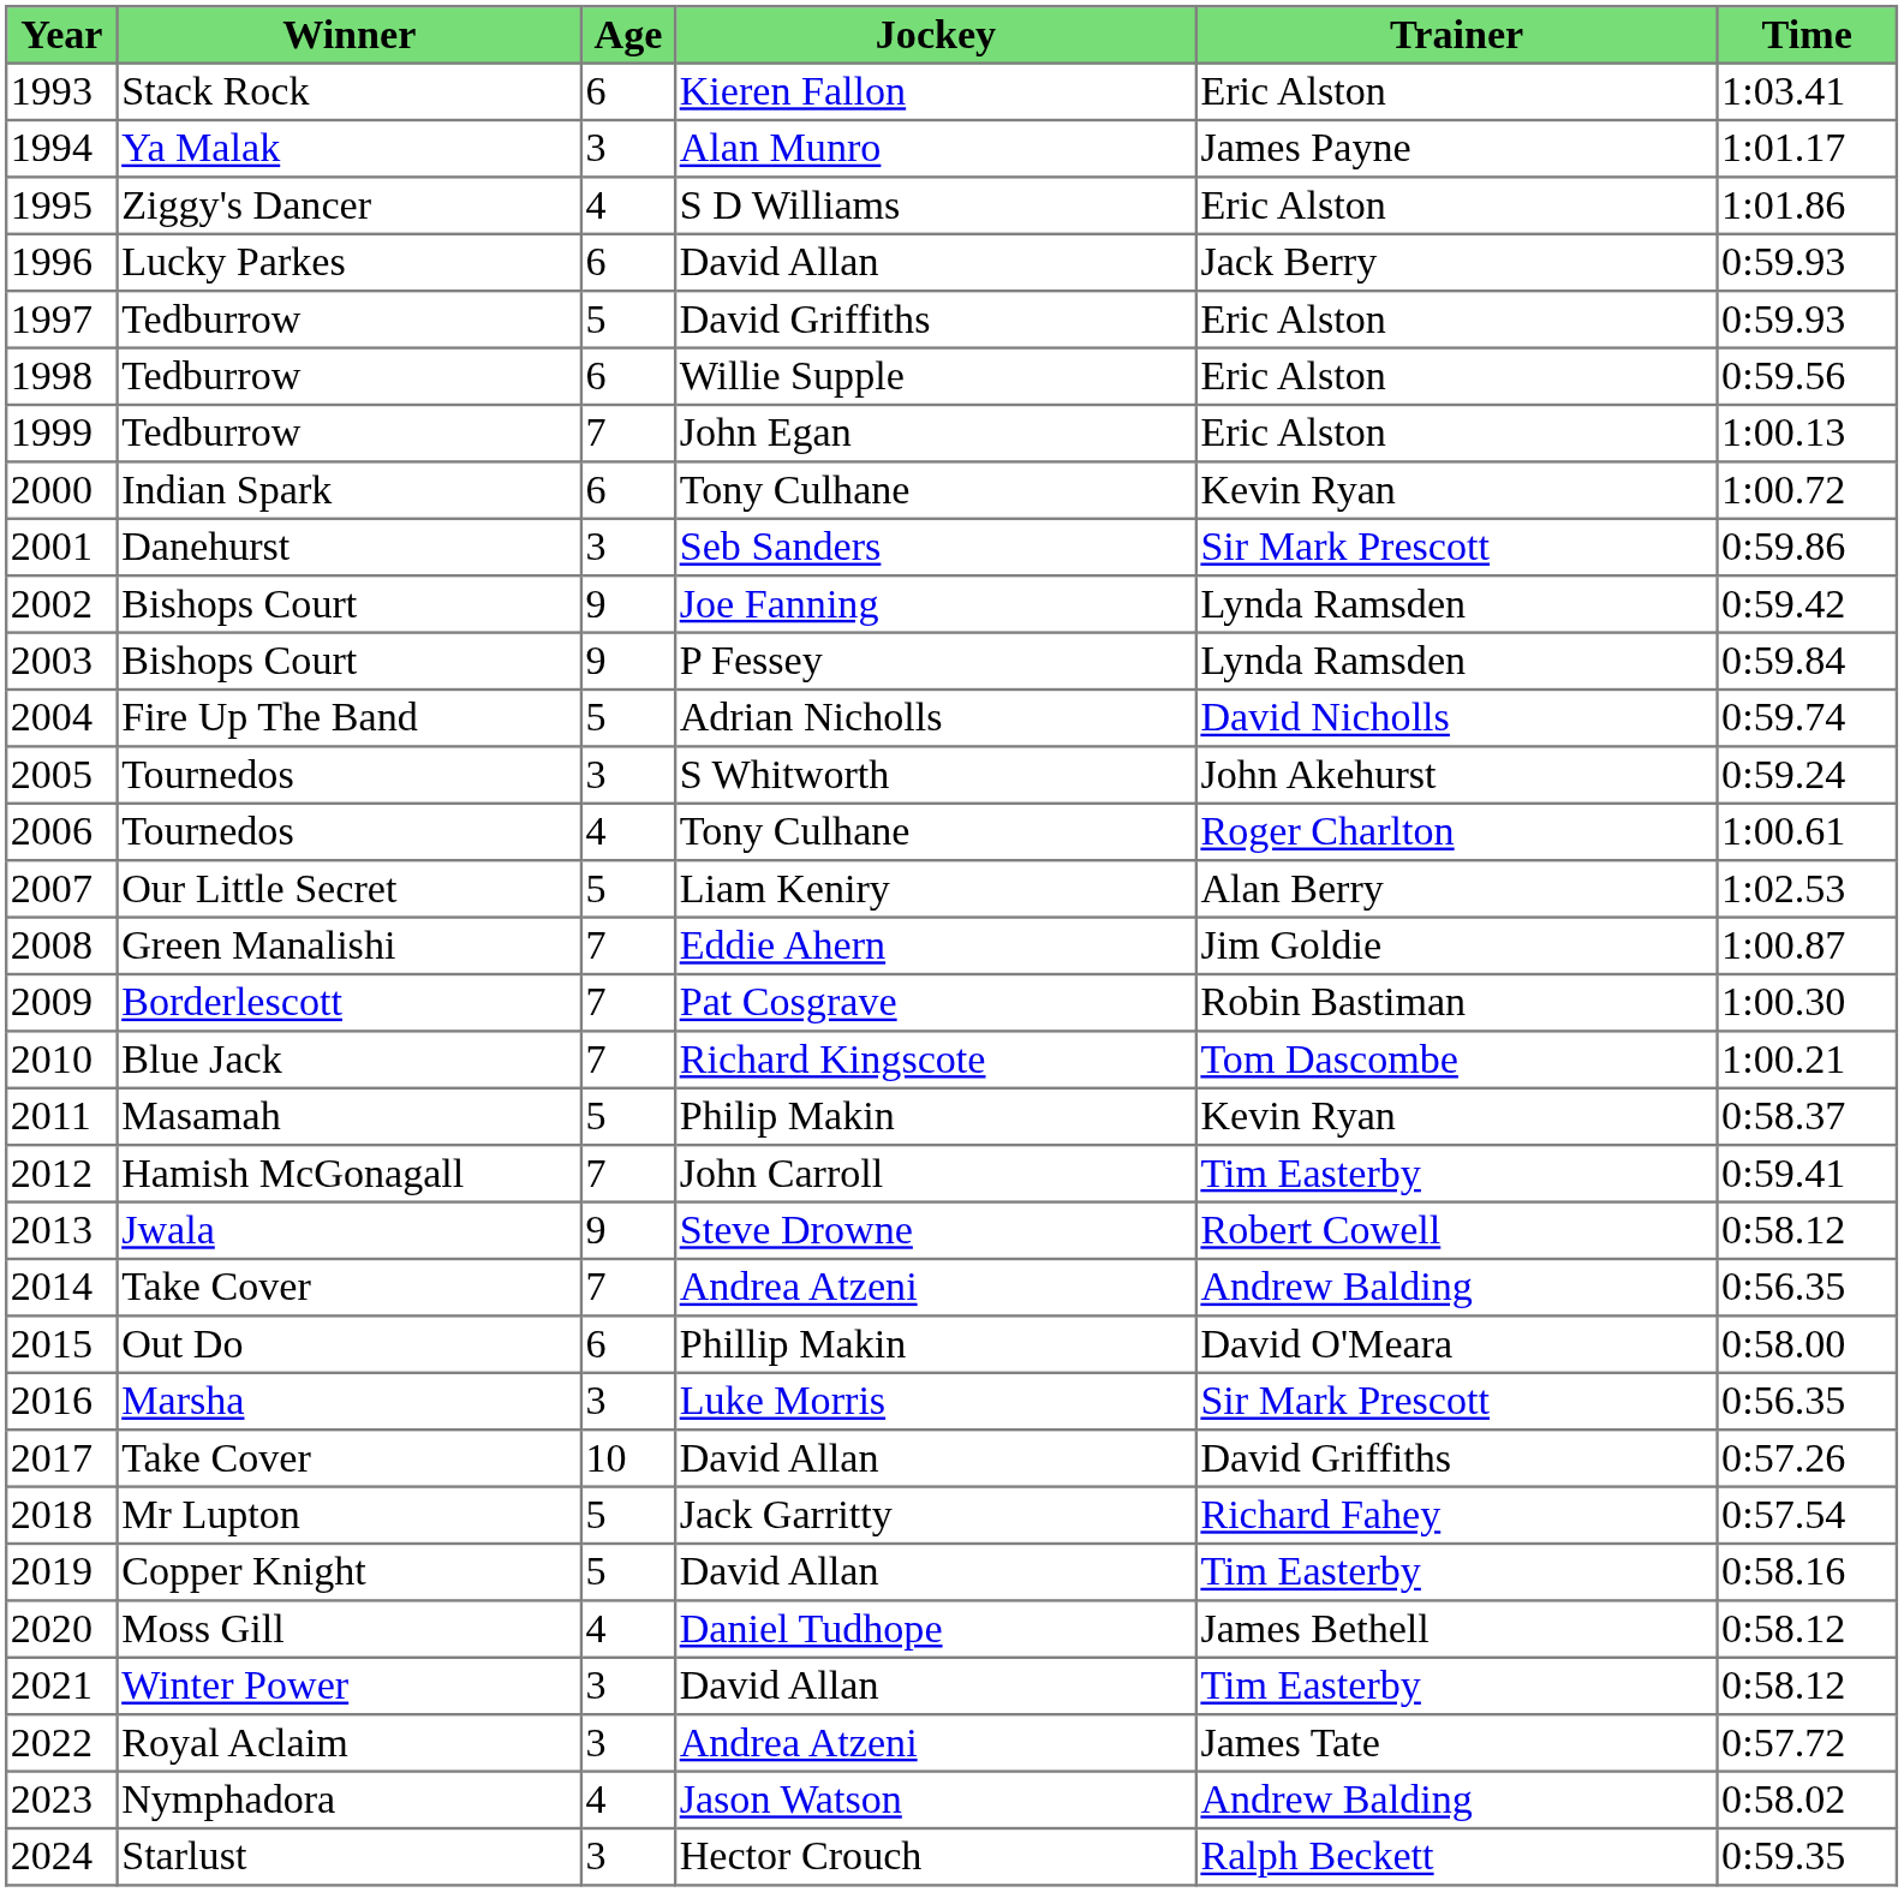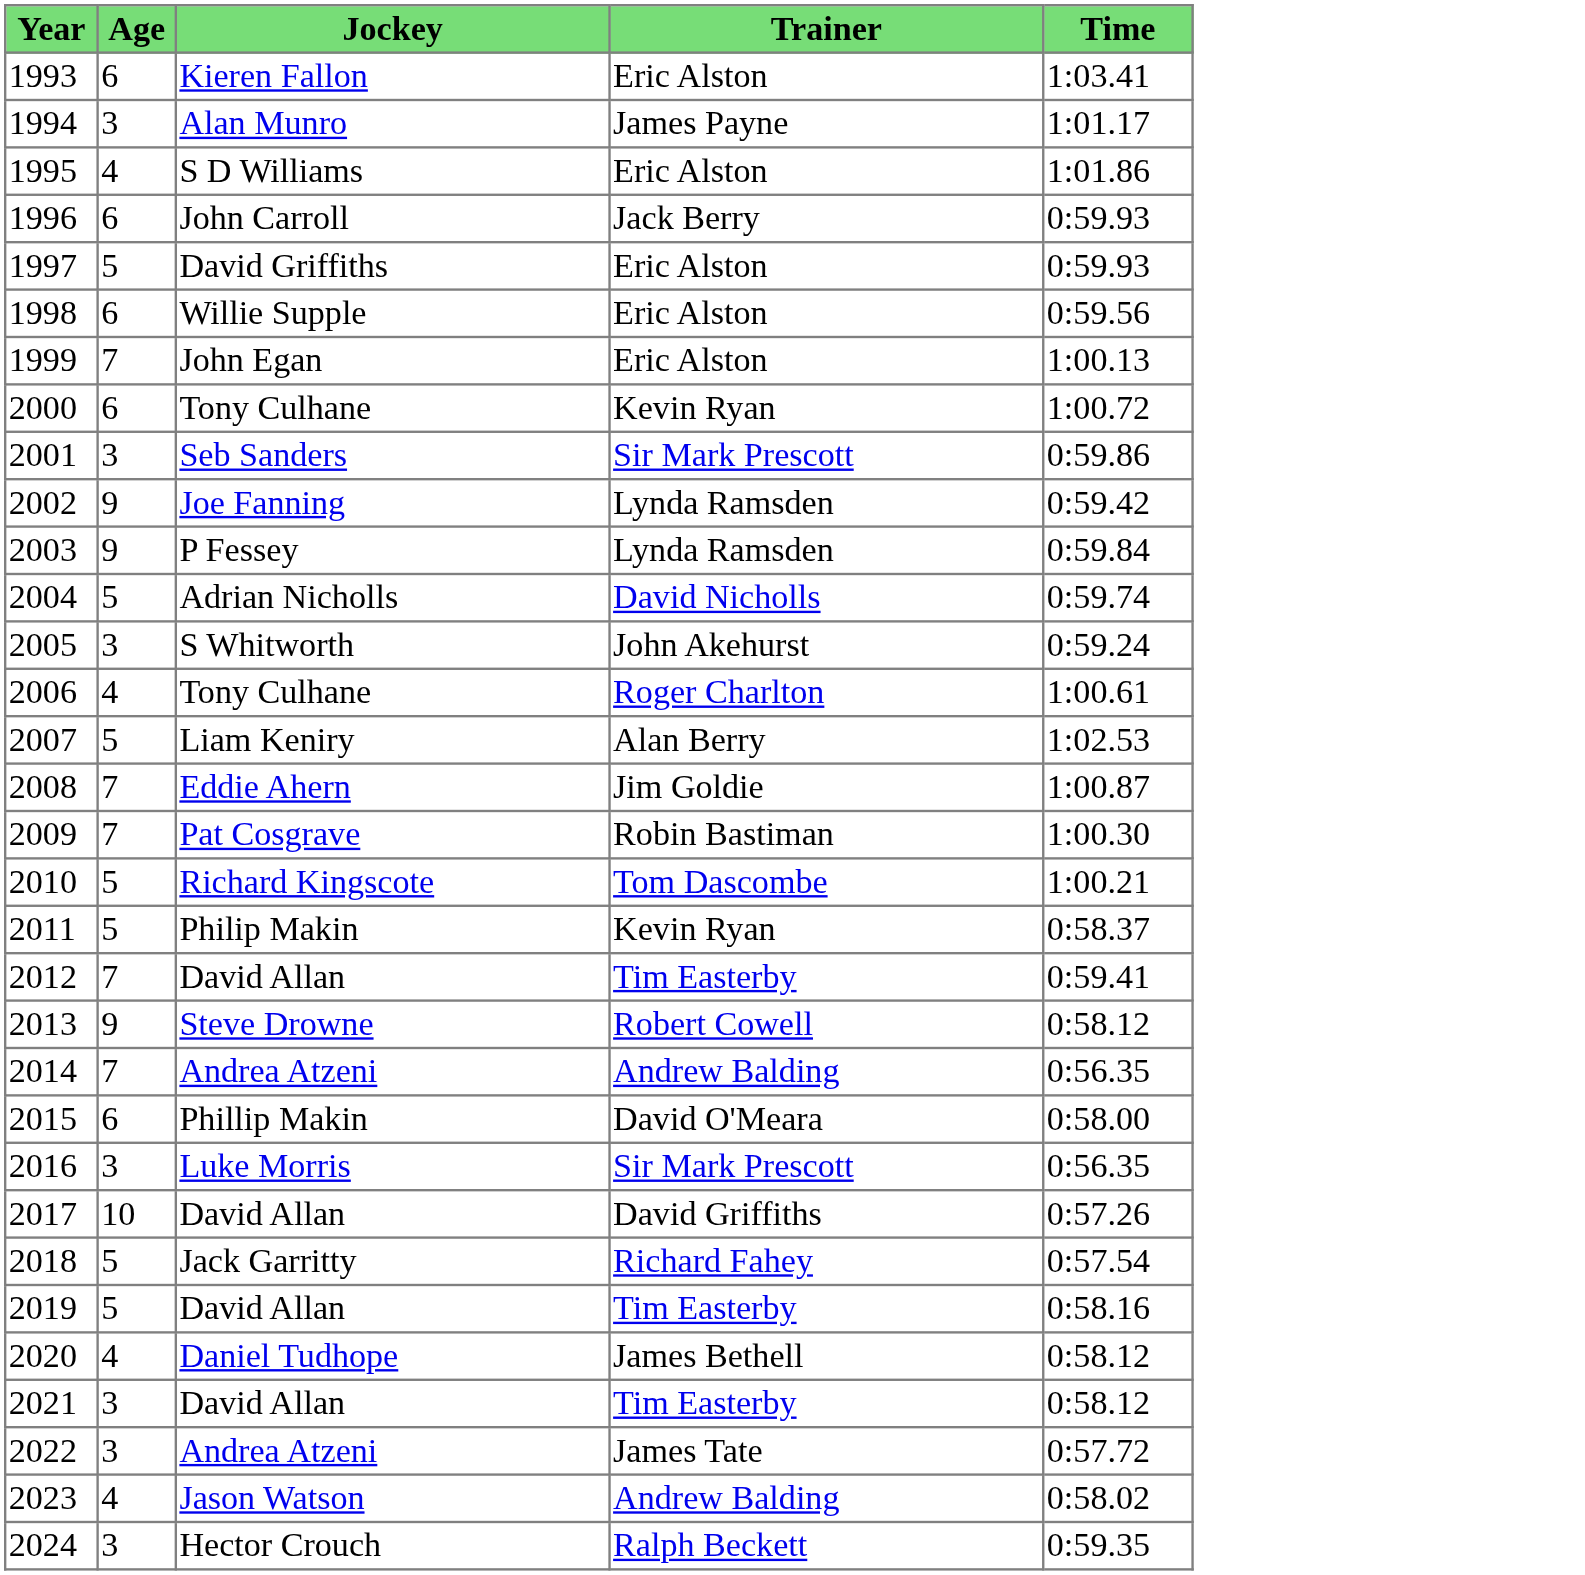 <table class = "sortable" | border="1" style="border-collapse: collapse; font-size:90%">
 <tr bgcolor="#77dd77" align="center">
 <th style="width:36px"><strong>Year</strong></th>
-<th style="width:160px"><strong>Winner</strong></th>
 <th style="width:30px"><strong>Age</strong></th>
 <th style="width:180px"><strong>Jockey</strong></th>
 <th style="width:180px"><strong>Trainer</strong></th>
 <th style="width:60px"><strong>Time</strong></th>
 </tr>
 <tr>
 <td>1993</td>
-<td>Stack Rock</td>
 <td>6</td>
 <td><a href='#'>Kieren Fallon</a></td>
 <td>Eric Alston</td>
 <td>1:03.41</td>
 </tr>
 <tr>
 <td>1994</td>
-<td><a href='#'>Ya Malak</a></td>
 <td>3</td>
 <td><a href='#'>Alan Munro</a></td>
 <td>James Payne</td>
 <td>1:01.17</td>
 </tr>
 <tr>
 <td>1995</td>
-<td>Ziggy's Dancer</td>
 <td>4</td>
 <td>S D Williams</td>
 <td>Eric Alston</td>
 <td>1:01.86</td>
 </tr>
 <tr>
 <td>1996</td>
-<td>Lucky Parkes</td>
 <td>6</td>
-<td>David Allan</td>
+<td>John Carroll</td>
 <td>Jack Berry</td>
 <td>0:59.93</td>
 </tr>
 <tr>
 <td>1997</td>
-<td>Tedburrow</td>
 <td>5</td>
 <td>David Griffiths</td>
 <td>Eric Alston</td>
 <td>0:59.93</td>
 </tr>
 <tr>
 <td>1998</td>
-<td>Tedburrow</td>
 <td>6</td>
 <td>Willie Supple</td>
 <td>Eric Alston</td>
 <td>0:59.56</td>
 </tr>
 <tr>
 <td>1999</td>
-<td>Tedburrow</td>
 <td>7</td>
 <td>John Egan</td>
 <td>Eric Alston</td>
 <td>1:00.13</td>
 </tr>
 <tr>
 <td>2000</td>
-<td>Indian Spark</td>
 <td>6</td>
 <td>Tony Culhane</td>
 <td>Kevin Ryan</td>
 <td>1:00.72</td>
 </tr>
 <tr>
 <td>2001</td>
-<td>Danehurst</td>
 <td>3</td>
 <td><a href='#'>Seb Sanders</a></td>
 <td><a href='#'>Sir Mark Prescott</a></td>
 <td>0:59.86</td>
 </tr>
 <tr>
 <td>2002</td>
-<td>Bishops Court</td>
 <td>9</td>
 <td><a href='#'>Joe Fanning</a></td>
 <td>Lynda Ramsden</td>
 <td>0:59.42</td>
 </tr>
 <tr>
 <td>2003</td>
-<td>Bishops Court</td>
 <td>9</td>
 <td>P Fessey</td>
 <td>Lynda Ramsden</td>
 <td>0:59.84</td>
 </tr>
 <tr>
 <td>2004</td>
-<td>Fire Up The Band</td>
 <td>5</td>
 <td>Adrian Nicholls</td>
 <td><a href='#'>David Nicholls</a></td>
 <td>0:59.74</td>
 </tr>
 <tr>
 <td>2005</td>
-<td>Tournedos</td>
 <td>3</td>
 <td>S Whitworth</td>
 <td>John Akehurst</td>
 <td>0:59.24</td>
 </tr>
 <tr>
 <td>2006</td>
-<td>Tournedos</td>
 <td>4</td>
 <td>Tony Culhane</td>
 <td><a href='#'>Roger Charlton</a></td>
 <td>1:00.61</td>
 </tr>
 <tr>
 <td>2007</td>
-<td>Our Little Secret</td>
 <td>5</td>
 <td>Liam Keniry</td>
 <td>Alan Berry</td>
 <td>1:02.53</td>
 </tr>
 <tr>
 <td>2008</td>
-<td>Green Manalishi</td>
 <td>7</td>
 <td><a href='#'>Eddie Ahern</a></td>
 <td>Jim Goldie</td>
 <td>1:00.87</td>
 </tr>
 <tr>
 <td>2009</td>
-<td><a href='#'>Borderlescott</a></td>
 <td>7</td>
 <td><a href='#'>Pat Cosgrave</a></td>
 <td>Robin Bastiman</td>
 <td>1:00.30</td>
 </tr>
 <tr>
 <td>2010</td>
-<td>Blue Jack</td>
-<td>7</td>
+<td>5</td>
 <td><a href='#'>Richard Kingscote</a></td>
 <td><a href='#'>Tom Dascombe</a></td>
 <td>1:00.21</td>
 </tr>
 <tr>
 <td>2011</td>
-<td>Masamah</td>
 <td>5</td>
 <td>Philip Makin</td>
 <td>Kevin Ryan</td>
 <td>0:58.37</td>
 </tr>
 <tr>
 <td>2012</td>
-<td>Hamish McGonagall</td>
 <td>7</td>
-<td>John Carroll</td>
+<td>David Allan</td>
 <td><a href='#'>Tim Easterby</a></td>
 <td>0:59.41</td>
 </tr>
 <tr>
 <td>2013</td>
-<td><a href='#'>Jwala</a></td>
 <td>9</td>
 <td><a href='#'>Steve Drowne</a></td>
 <td><a href='#'>Robert Cowell</a></td>
 <td>0:58.12</td>
 </tr>
 <tr>
 <td>2014</td>
-<td>Take Cover</td>
 <td>7</td>
 <td><a href='#'>Andrea Atzeni</a></td>
 <td><a href='#'>Andrew Balding</a></td>
 <td>0:56.35</td>
 </tr>
 <tr>
 <td>2015</td>
-<td>Out Do</td>
 <td>6</td>
 <td>Phillip Makin</td>
 <td>David O'Meara</td>
 <td>0:58.00</td>
 </tr>
 <tr>
 <td>2016</td>
-<td><a href='#'>Marsha</a></td>
 <td>3</td>
 <td><a href='#'>Luke Morris</a></td>
 <td><a href='#'>Sir Mark Prescott</a></td>
 <td>0:56.35</td>
 </tr>
 <tr>
 <td>2017</td>
-<td>Take Cover</td>
 <td>10</td>
 <td>David Allan</td>
 <td>David Griffiths</td>
 <td>0:57.26</td>
 </tr>
 <tr>
 <td>2018</td>
-<td>Mr Lupton</td>
 <td>5</td>
 <td>Jack Garritty</td>
 <td><a href='#'>Richard Fahey</a></td>
 <td>0:57.54</td>
 </tr>
 <tr>
 <td>2019</td>
-<td>Copper Knight</td>
 <td>5</td>
 <td>David Allan</td>
 <td><a href='#'>Tim Easterby</a></td>
 <td>0:58.16</td>
 </tr>
 <tr>
 <td>2020</td>
-<td>Moss Gill</td>
 <td>4</td>
 <td><a href='#'>Daniel Tudhope</a></td>
 <td>James Bethell</td>
 <td>0:58.12</td>
 </tr>
 <tr>
 <td>2021</td>
-<td><a href='#'>Winter Power</a></td>
 <td>3</td>
 <td>David Allan</td>
 <td><a href='#'>Tim Easterby</a></td>
 <td>0:58.12</td>
 </tr>
 <tr>
 <td>2022</td>
-<td>Royal Aclaim</td>
 <td>3</td>
 <td><a href='#'>Andrea Atzeni</a></td>
 <td>James Tate</td>
 <td>0:57.72</td>
 </tr>
 <tr>
 <td>2023</td>
-<td>Nymphadora</td>
 <td>4</td>
 <td><a href='#'>Jason Watson</a></td>
 <td><a href='#'>Andrew Balding</a></td>
 <td>0:58.02</td>
 </tr>
 <tr>
 <td>2024</td>
-<td>Starlust</td>
 <td>3</td>
 <td>Hector Crouch</td>
 <td><a href='#'>Ralph Beckett</a></td>
 <td>0:59.35</td>
 </tr>
 </table>
